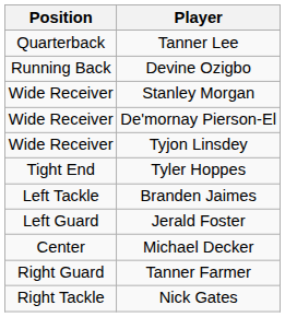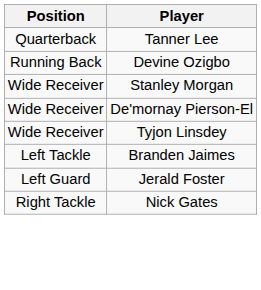 <table class="wikitable" style="text-align: center;">
 <tr>
 <th>Position</th>
 <th>Player</th>
 </tr>
 <tr>
 <td>Quarterback</td>
 <td>Tanner Lee</td>
 </tr>
 <tr>
 <td>Running Back</td>
 <td>Devine Ozigbo</td>
 </tr>
 <tr>
 <td>Wide Receiver</td>
 <td>Stanley Morgan</td>
 </tr>
 <tr>
 <td>Wide Receiver</td>
 <td>De'mornay Pierson-El</td>
 </tr>
 <tr>
 <td>Wide Receiver</td>
 <td>Tyjon Linsdey</td>
 </tr>
 <tr>
-<td>Tight End</td>
-<td>Tyler Hoppes</td>
-</tr>
-<tr>
 <td>Left Tackle</td>
 <td>Branden Jaimes</td>
 </tr>
 <tr>
 <td>Left Guard</td>
 <td>Jerald Foster</td>
 </tr>
 <tr>
-<td>Center</td>
-<td>Michael Decker</td>
-</tr>
-<tr>
-<td>Right Guard</td>
-<td>Tanner Farmer</td>
-</tr>
-<tr>
 <td>Right Tackle</td>
 <td>Nick Gates</td>
 </tr>
 </table>
